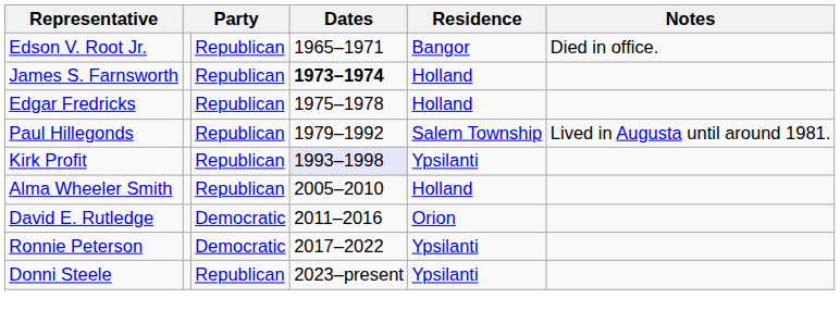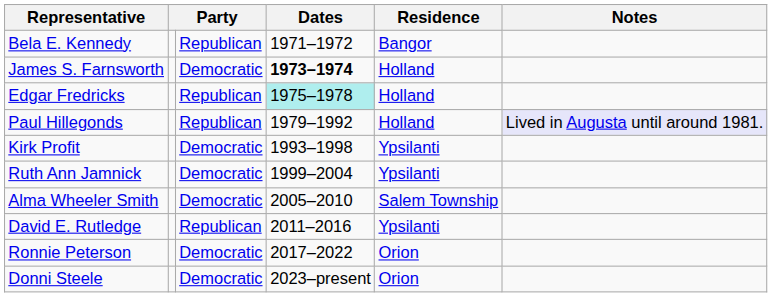 <table class=wikitable>
 <tr valign=bottom>
 <th>Representative</th>
 <th colspan="2">Party</th>
 <th>Dates</th>
 <th>Residence</th>
 <th>Notes</th>
 </tr>
 <tr>
-<td><a href='#'>Edson V. Root Jr.</a></td>
+<td><a href='#'>Bela E. Kennedy</a></td>
 <td bgcolor=></td>
 <td><a href='#'>Republican</a></td>
-<td>1965–1971</td>
+<td>1971–1972</td>
 <td><a href='#'>Bangor</a></td>
-<td>Died in office.</td>
+<td></td>
 </tr>
 <tr>
 <td><a href='#'>James S. Farnsworth</a></td>
 <td bgcolor=></td>
-<td><a href='#'>Republican</a></td>
+<td><a href='#'>Democratic</a></td>
 <td><strong>1973–1974</strong></td>
 <td><a href='#'>Holland</a></td>
 <td></td>
 </tr>
 <tr>
 <td><a href='#'>Edgar Fredricks</a></td>
 <td bgcolor=></td>
 <td><a href='#'>Republican</a></td>
-<td>1975–1978</td>
+<td style="background: paleturquoise;">1975–1978</td>
 <td><a href='#'>Holland</a></td>
 <td></td>
 </tr>
 <tr>
 <td><a href='#'>Paul Hillegonds</a></td>
 <td bgcolor=></td>
 <td><a href='#'>Republican</a></td>
 <td>1979–1992</td>
-<td><a href='#'>Salem Township</a></td>
-<td>Lived in <a href='#'>Augusta</a> until around 1981.</td>
+<td><a href='#'>Holland</a></td>
+<td style="background: lavender;">Lived in <a href='#'>Augusta</a> until around 1981.</td>
 </tr>
 <tr>
 <td><a href='#'>Kirk Profit</a></td>
 <td bgcolor=></td>
-<td><a href='#'>Republican</a></td>
-<td style="background: lavender;">1993–1998</td>
+<td><a href='#'>Democratic</a></td>
+<td>1993–1998</td>
+<td><a href='#'>Ypsilanti</a></td>
+<td></td>
+</tr>
+<tr>
+<td><a href='#'>Ruth Ann Jamnick</a></td>
+<td bgcolor=></td>
+<td><a href='#'>Democratic</a></td>
+<td>1999–2004</td>
 <td><a href='#'>Ypsilanti</a></td>
 <td></td>
 </tr>
 <tr>
 <td><a href='#'>Alma Wheeler Smith</a></td>
 <td bgcolor=></td>
-<td><a href='#'>Republican</a></td>
+<td><a href='#'>Democratic</a></td>
 <td>2005–2010</td>
-<td><a href='#'>Holland</a></td>
+<td><a href='#'>Salem Township</a></td>
 <td></td>
 </tr>
 <tr>
 <td><a href='#'>David E. Rutledge</a></td>
 <td bgcolor=></td>
-<td><a href='#'>Democratic</a></td>
+<td><a href='#'>Republican</a></td>
 <td>2011–2016</td>
-<td><a href='#'>Orion</a></td>
+<td><a href='#'>Ypsilanti</a></td>
 <td></td>
 </tr>
 <tr>
 <td><a href='#'>Ronnie Peterson</a></td>
 <td bgcolor=></td>
 <td><a href='#'>Democratic</a></td>
 <td>2017–2022</td>
-<td><a href='#'>Ypsilanti</a></td>
+<td><a href='#'>Orion</a></td>
 <td></td>
 </tr>
 <tr>
 <td><a href='#'>Donni Steele</a></td>
 <td bgcolor=></td>
-<td><a href='#'>Republican</a></td>
+<td><a href='#'>Democratic</a></td>
 <td>2023–present</td>
-<td><a href='#'>Ypsilanti</a></td>
+<td><a href='#'>Orion</a></td>
 <td></td>
 </tr>
 </table>
